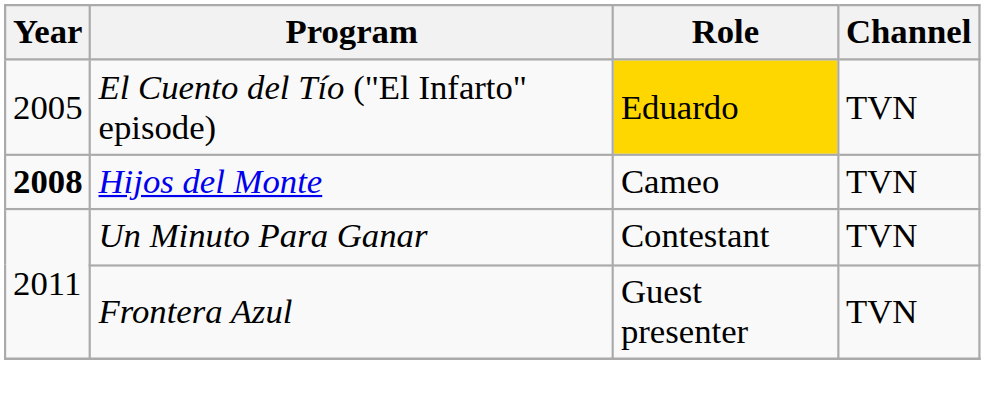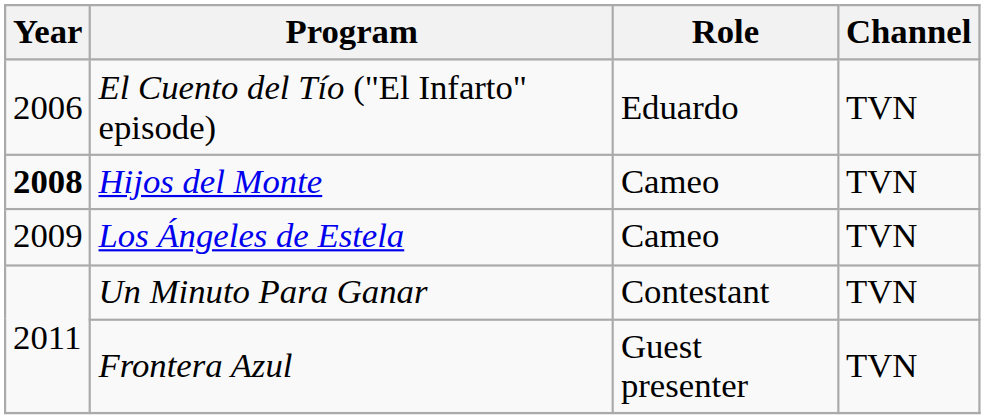 <table class=wikitable width=450px>
 <tr bgcolor="#CCCCCC" align="center">
 <th>Year</th>
 <th>Program</th>
 <th>Role</th>
 <th>Channel</th>
 </tr>
 <tr>
-<td>2005</td>
+<td>2006</td>
 <td><em>El Cuento del Tío</em> ("El Infarto" episode)</td>
-<td style="background: gold;">Eduardo</td>
+<td>Eduardo</td>
 <td>TVN</td>
 </tr>
 <tr>
 <td><strong>2008</strong></td>
 <td><em><a href='#'>Hijos del Monte</a></em></td>
+<td>Cameo</td>
+<td>TVN</td>
+</tr>
+<tr>
+<td>2009</td>
+<td><em><a href='#'>Los Ángeles de Estela</a></em></td>
 <td>Cameo</td>
 <td>TVN</td>
 </tr>
 <tr>
 <td rowspan="2">2011</td>
 <td><em>Un Minuto Para Ganar</em></td>
 <td>Contestant</td>
 <td>TVN</td>
 </tr>
 <tr>
 <td><em>Frontera Azul</em></td>
 <td>Guest presenter</td>
 <td>TVN</td>
 </tr>
 <tr>
 </tr>
 </table>
